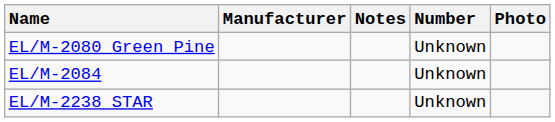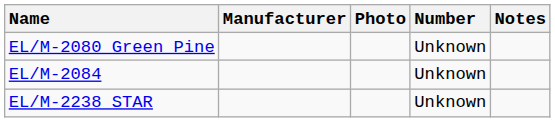 <table class="wikitable">
 <tr>
 <th style="text-align:left;">Name</th>
 <th style="text-align:left;">Manufacturer</th>
+<th style="text-align:left;">Photo</th>
+<th style="text-align:left;">Number</th>
 <th style="text-align:left;">Notes</th>
-<th style="text-align:left;">Number</th>
-<th style="text-align:left;">Photo</th>
 </tr>
 <tr>
 <td><a href='#'>EL/M-2080 Green Pine</a></td>
 <td></td>
 <td></td>
 <td>Unknown</td>
 <td></td>
 </tr>
 <tr>
 <td><a href='#'>EL/M-2084</a></td>
 <td></td>
 <td></td>
 <td>Unknown</td>
 <td></td>
 </tr>
 <tr>
 <td><a href='#'>EL/M-2238 STAR</a></td>
 <td></td>
 <td></td>
 <td>Unknown</td>
 <td></td>
 </tr>
 </table>
